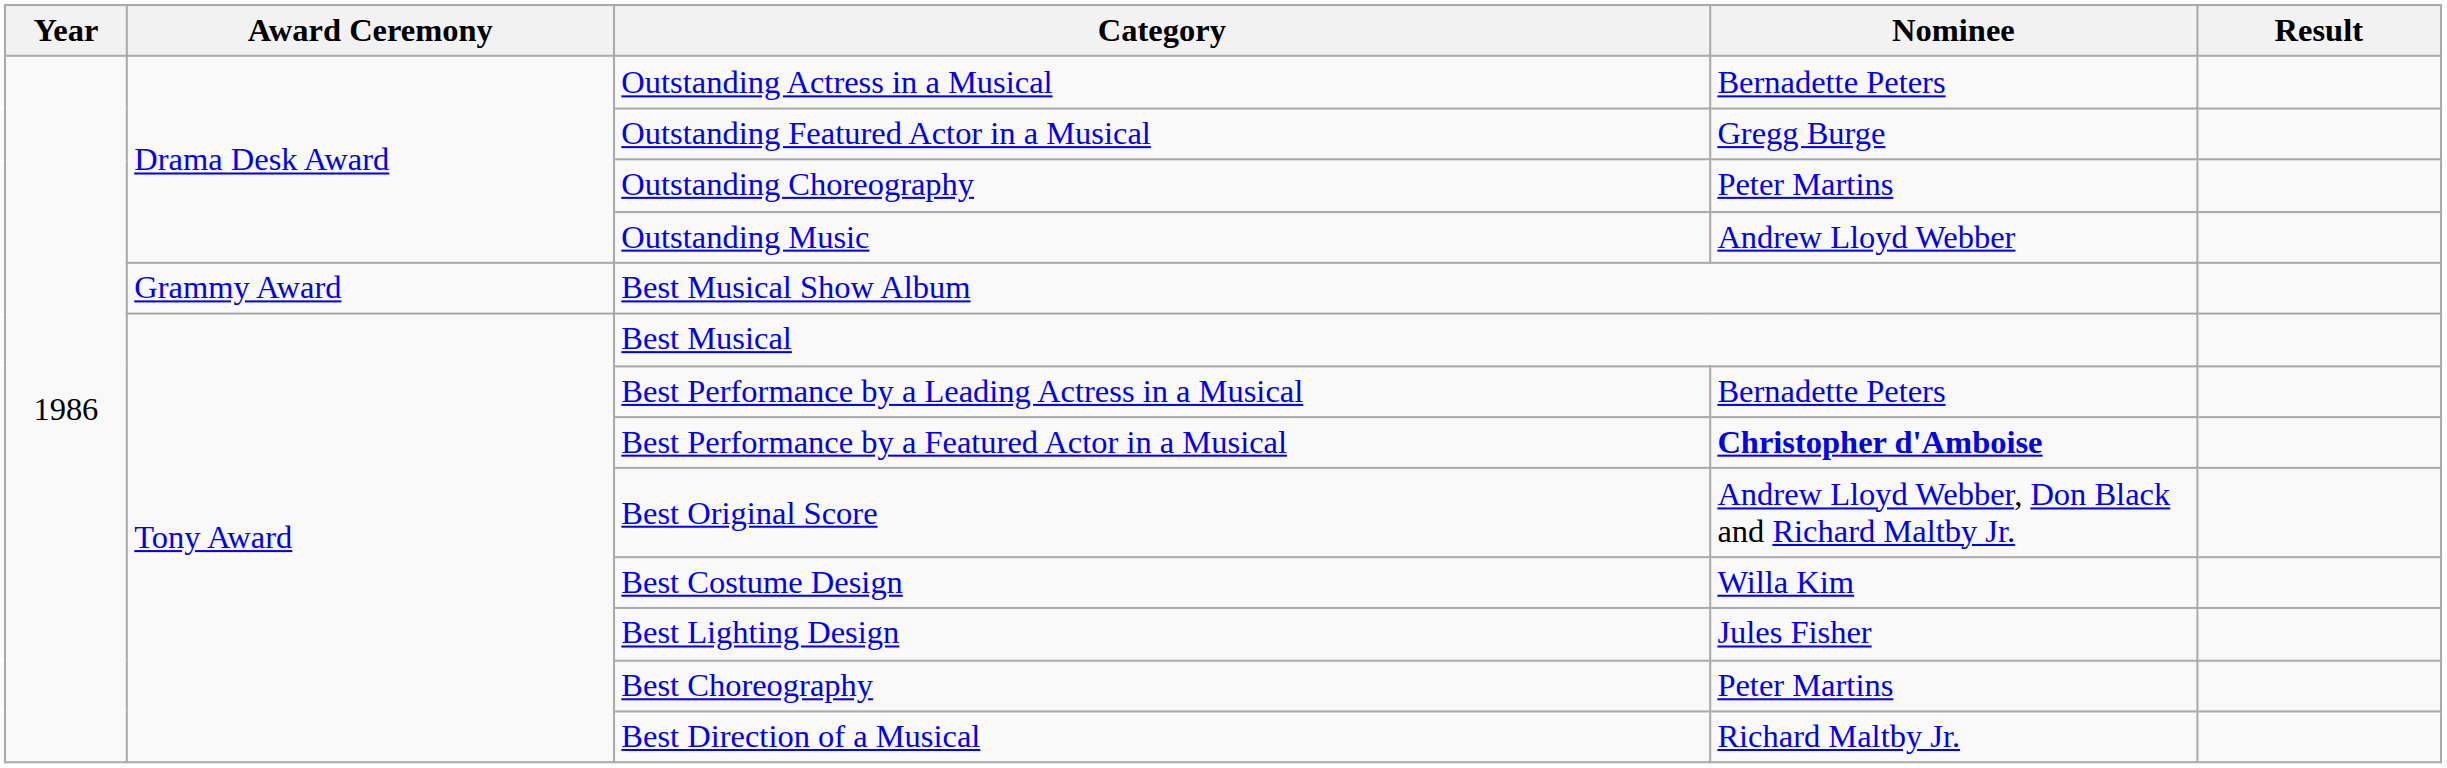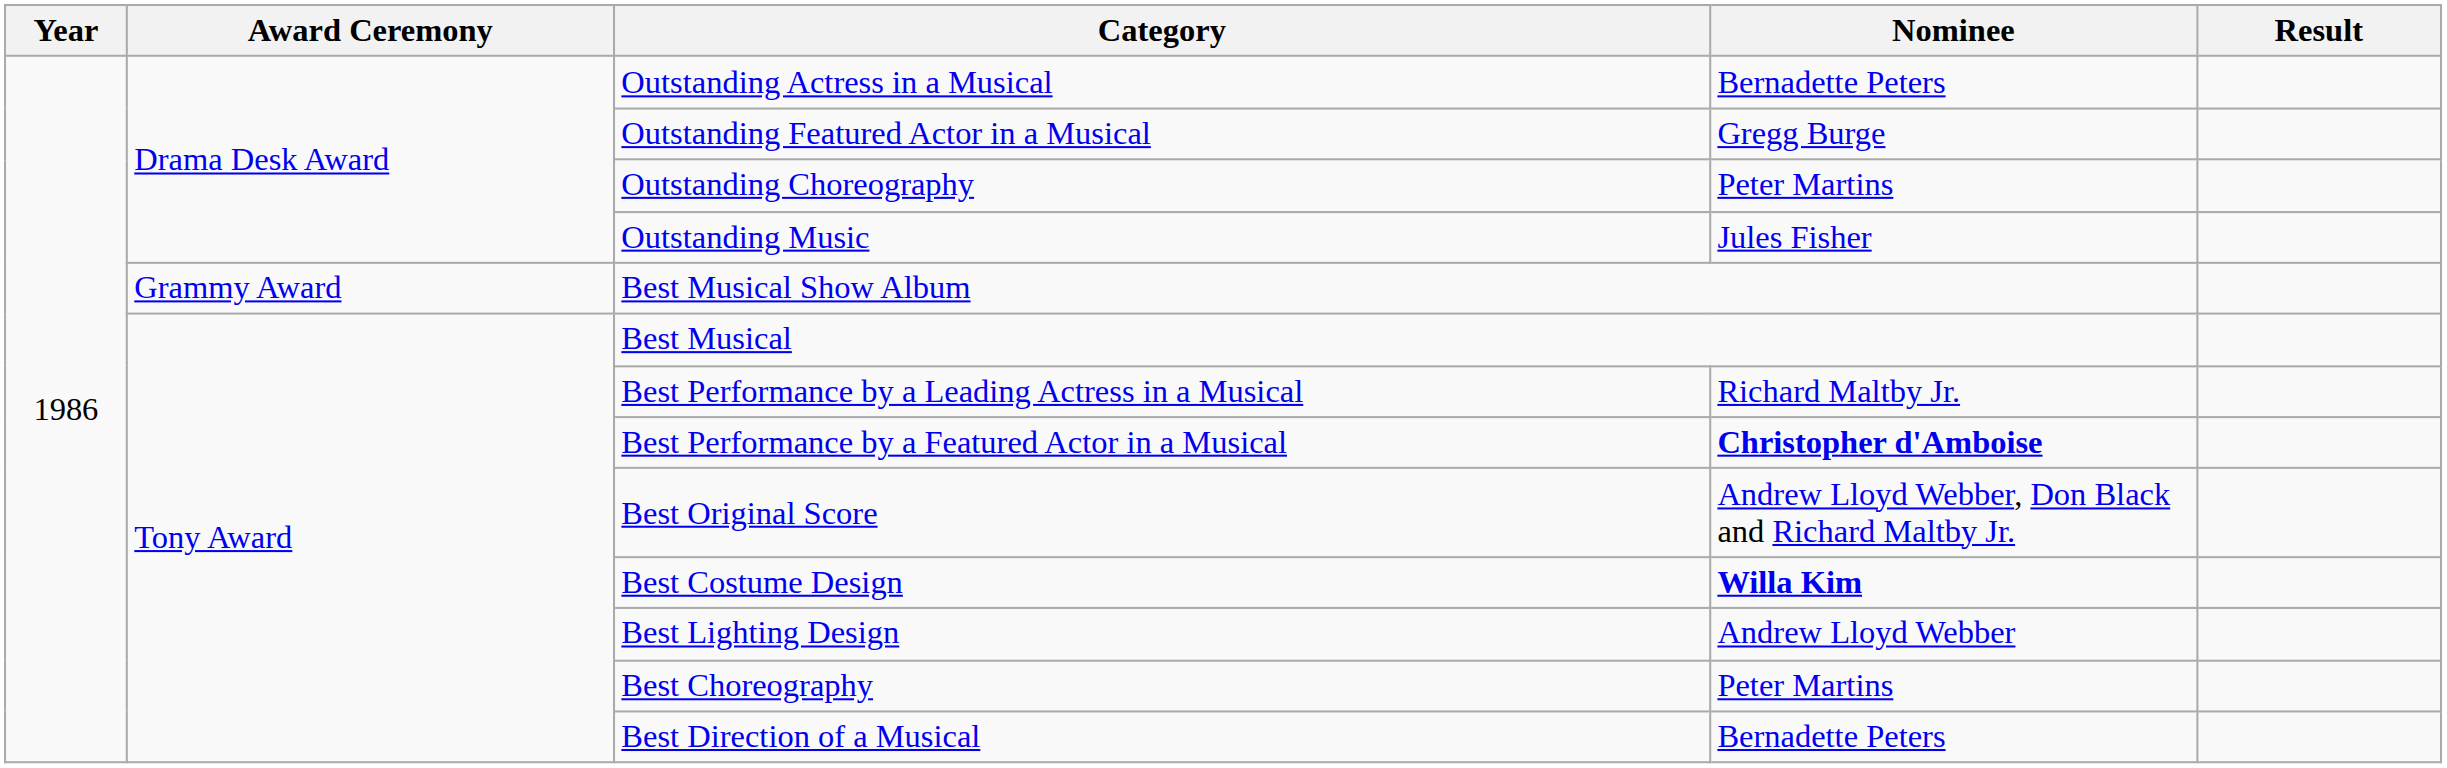 <table class="wikitable" width="95%">
 <tr>
 <th width="5%">Year</th>
 <th width="20%">Award Ceremony</th>
 <th width="45%">Category</th>
 <th width="20%">Nominee</th>
 <th width="10%">Result</th>
 </tr>
 <tr>
 <td rowspan="13" align="center">1986</td>
 <td rowspan="4"><a href='#'>Drama Desk Award</a></td>
 <td><a href='#'>Outstanding Actress in a Musical</a></td>
 <td><a href='#'>Bernadette Peters</a></td>
 <td></td>
 </tr>
 <tr>
 <td><a href='#'>Outstanding Featured Actor in a Musical</a></td>
 <td><a href='#'>Gregg Burge</a></td>
 <td></td>
 </tr>
 <tr>
 <td><a href='#'>Outstanding Choreography</a></td>
 <td><a href='#'>Peter Martins</a></td>
 <td></td>
 </tr>
 <tr>
 <td><a href='#'>Outstanding Music</a></td>
-<td><a href='#'>Andrew Lloyd Webber</a></td>
+<td><a href='#'>Jules Fisher</a></td>
 <td></td>
 </tr>
 <tr>
 <td><a href='#'>Grammy Award</a></td>
 <td colspan="2"><a href='#'>Best Musical Show Album</a></td>
 <td></td>
 </tr>
 <tr>
 <td rowspan="8"><a href='#'>Tony Award</a></td>
 <td colspan="2"><a href='#'>Best Musical</a></td>
 <td></td>
 </tr>
 <tr>
 <td><a href='#'>Best Performance by a Leading Actress in a Musical</a></td>
-<td><a href='#'>Bernadette Peters</a></td>
+<td><a href='#'>Richard Maltby Jr.</a></td>
 <td></td>
 </tr>
 <tr>
 <td><a href='#'>Best Performance by a Featured Actor in a Musical</a></td>
 <td><strong><a href='#'>Christopher d'Amboise</a></strong></td>
 <td></td>
 </tr>
 <tr>
 <td><a href='#'>Best Original Score</a></td>
 <td><a href='#'>Andrew Lloyd Webber</a>, <a href='#'>Don Black</a> and <a href='#'>Richard Maltby Jr.</a></td>
 <td></td>
 </tr>
 <tr>
 <td><a href='#'>Best Costume Design</a></td>
-<td><a href='#'>Willa Kim</a></td>
+<td><strong><a href='#'>Willa Kim</a></strong></td>
 <td></td>
 </tr>
 <tr>
 <td><a href='#'>Best Lighting Design</a></td>
-<td><a href='#'>Jules Fisher</a></td>
+<td><a href='#'>Andrew Lloyd Webber</a></td>
 <td></td>
 </tr>
 <tr>
 <td><a href='#'>Best Choreography</a></td>
 <td><a href='#'>Peter Martins</a></td>
 <td></td>
 </tr>
 <tr>
 <td><a href='#'>Best Direction of a Musical</a></td>
-<td><a href='#'>Richard Maltby Jr.</a></td>
+<td><a href='#'>Bernadette Peters</a></td>
 <td></td>
 </tr>
 </table>
